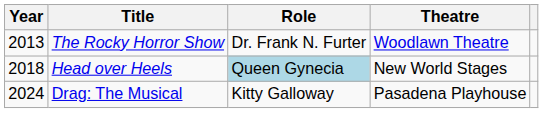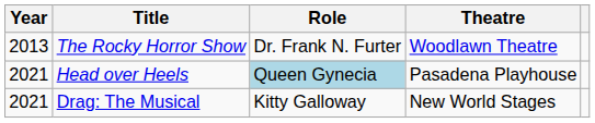 <table class="wikitable">
 <tr>
 <th>Year</th>
 <th>Title</th>
 <th>Role</th>
 <th>Theatre</th>
 <th></th>
 </tr>
 <tr>
 <td>2013</td>
 <td><em><a href='#'>The Rocky Horror Show</a></em></td>
 <td>Dr. Frank N. Furter</td>
 <td><a href='#'>Woodlawn Theatre</a></td>
 <td style="text-align: center;"></td>
 </tr>
 <tr>
-<td>2018</td>
+<td>2021</td>
 <td><em><a href='#'>Head over Heels</a></em></td>
 <td style="background: lightblue;">Queen Gynecia</td>
-<td>New World Stages</td>
+<td>Pasadena Playhouse</td>
 <td style="text-align: center;"></td>
 </tr>
 <tr>
-<td>2024</td>
+<td>2021</td>
 <td><a href='#'>Drag: The Musical</a></td>
 <td>Kitty Galloway</td>
-<td>Pasadena Playhouse</td>
+<td>New World Stages</td>
 <td style="text-align:center;"></td>
 </tr>
 </table>
